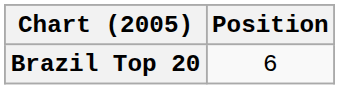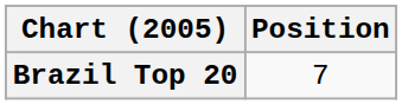 <table class="wikitable plainrowheaders">
 <tr>
 <th scope="col">Chart (2005)</th>
 <th scope="col">Position</th>
 </tr>
 <tr>
 <th scope="row">Brazil Top 20</th>
-<td style="text-align:center;">6</td>
+<td style="text-align:center;">7</td>
 </tr>
 </table>
